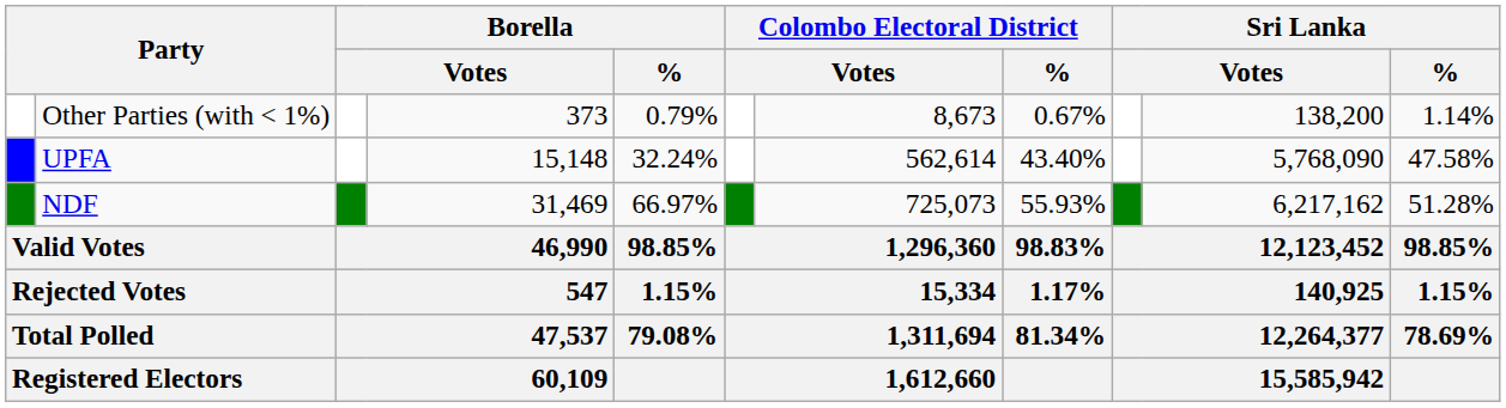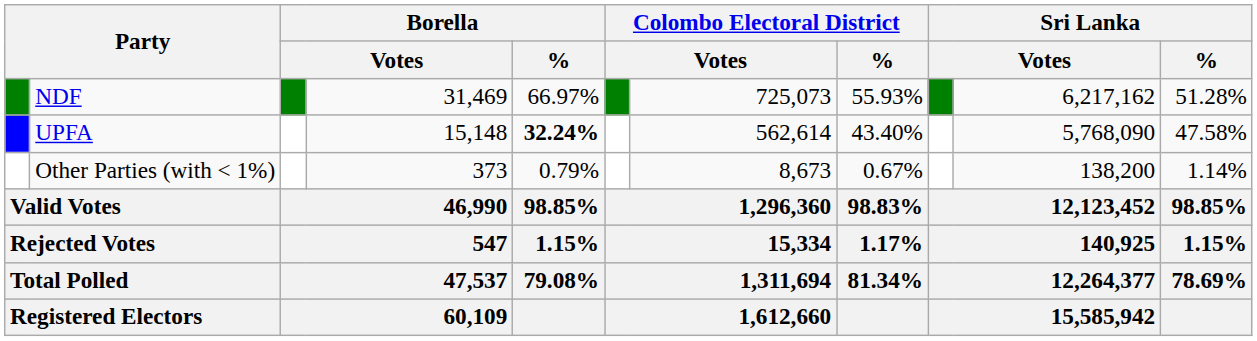 <table class="wikitable">
 <tr>
 <th colspan="2" width="144px"rowspan="2">Party</th>
 <th colspan="3" width="216px">Borella</th>
 <th colspan="3" width="216px"><a href='#'>Colombo Electoral District</a></th>
 <th colspan="3" width="216px">Sri Lanka</th>
 </tr>
 <tr>
 <th colspan="2" width="144px">Votes</th>
 <th>%</th>
 <th colspan="2" width="144px">Votes</th>
 <th>%</th>
 <th colspan="2" width="144px">Votes</th>
 <th>%</th>
 </tr>
 <tr>
+<td style="background-color:green;" width="10px"></td>
+<td style="text-align:left;"><a href='#'>NDF</a></td>
+<td style="background-color:green;" width="10px"></td>
+<td style="text-align:right;">31,469</td>
+<td style="text-align:right;">66.97%</td>
+<td style="background-color:green;" width="10px"></td>
+<td style="text-align:right;">725,073</td>
+<td style="text-align:right;">55.93%</td>
+<td style="background-color:green;" width="10px"></td>
+<td style="text-align:right;">6,217,162</td>
+<td style="text-align:right;">51.28%</td>
+</tr>
+<tr>
+<td style="background-color:blue;" width="10px"></td>
+<td style="text-align:left;"><a href='#'>UPFA</a></td>
+<td style="background-color:white;" width="10px"></td>
+<td style="text-align:right;">15,148</td>
+<td style="text-align:right;"><strong>32.24%</strong></td>
+<td style="background-color:white;" width="10px"></td>
+<td style="text-align:right;">562,614</td>
+<td style="text-align:right;">43.40%</td>
+<td style="background-color:white;" width="10px"></td>
+<td style="text-align:right;">5,768,090</td>
+<td style="text-align:right;">47.58%</td>
+</tr>
+<tr>
 <td style="background-color:white;" width="10px"></td>
 <td style="text-align:left;">Other Parties (with < 1%)</td>
 <td style="background-color:white;" width="10px"></td>
 <td style="text-align:right;">373</td>
 <td style="text-align:right;">0.79%</td>
 <td style="background-color:white;" width="10px"></td>
 <td style="text-align:right;">8,673</td>
 <td style="text-align:right;">0.67%</td>
 <td style="background-color:white;" width="10px"></td>
 <td style="text-align:right;">138,200</td>
 <td style="text-align:right;">1.14%</td>
-</tr>
-<tr>
-<td style="background-color:blue;" width="10px"></td>
-<td style="text-align:left;"><a href='#'>UPFA</a></td>
-<td style="background-color:white;" width="10px"></td>
-<td style="text-align:right;">15,148</td>
-<td style="text-align:right;">32.24%</td>
-<td style="background-color:white;" width="10px"></td>
-<td style="text-align:right;">562,614</td>
-<td style="text-align:right;">43.40%</td>
-<td style="background-color:white;" width="10px"></td>
-<td style="text-align:right;">5,768,090</td>
-<td style="text-align:right;">47.58%</td>
-</tr>
-<tr>
-<td style="background-color:green;" width="10px"></td>
-<td style="text-align:left;"><a href='#'>NDF</a></td>
-<td style="background-color:green;" width="10px"></td>
-<td style="text-align:right;">31,469</td>
-<td style="text-align:right;">66.97%</td>
-<td style="background-color:green;" width="10px"></td>
-<td style="text-align:right;">725,073</td>
-<td style="text-align:right;">55.93%</td>
-<td style="background-color:green;" width="10px"></td>
-<td style="text-align:right;">6,217,162</td>
-<td style="text-align:right;">51.28%</td>
 </tr>
 <tr>
 <th colspan="2" width="144px"style="text-align:left;">Valid Votes</th>
 <th style="text-align:right;"colspan="2" width="144px">46,990</th>
 <th style="text-align:right;">98.85%</th>
 <th style="text-align:right;"colspan="2" width="144px">1,296,360</th>
 <th style="text-align:right;">98.83%</th>
 <th style="text-align:right;"colspan="2" width="144px">12,123,452</th>
 <th style="text-align:right;">98.85%</th>
 </tr>
 <tr>
 <th colspan="2" width="144px"style="text-align:left;">Rejected Votes</th>
 <th style="text-align:right;"colspan="2" width="144px">547</th>
 <th style="text-align:right;">1.15%</th>
 <th style="text-align:right;"colspan="2" width="144px">15,334</th>
 <th style="text-align:right;">1.17%</th>
 <th style="text-align:right;"colspan="2" width="144px">140,925</th>
 <th style="text-align:right;">1.15%</th>
 </tr>
 <tr>
 <th colspan="2" width="144px"style="text-align:left;">Total Polled</th>
 <th style="text-align:right;"colspan="2" width="144px">47,537</th>
 <th style="text-align:right;">79.08%</th>
 <th style="text-align:right;"colspan="2" width="144px">1,311,694</th>
 <th style="text-align:right;">81.34%</th>
 <th style="text-align:right;"colspan="2" width="144px">12,264,377</th>
 <th style="text-align:right;">78.69%</th>
 </tr>
 <tr>
 <th colspan="2" width="144px"style="text-align:left;">Registered Electors</th>
 <th style="text-align:right;"colspan="2" width="144px">60,109</th>
 <th></th>
 <th style="text-align:right;"colspan="2" width="144px">1,612,660</th>
 <th></th>
 <th style="text-align:right;"colspan="2" width="144px">15,585,942</th>
 <th></th>
 </tr>
 </table>
